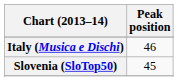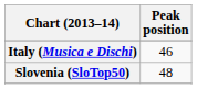 <table class="wikitable sortable plainrowheaders" style="text-align: center;">
 <tr>
 <th>Chart (2013–14)</th>
 <th>Peak<br>position</th>
 </tr>
 <tr>
 </tr>
 <tr>
 </tr>
 <tr>
 </tr>
 <tr>
 <th scope="row">Italy (<em><a href='#'>Musica e Dischi</a></em>)</th>
 <td>46</td>
 </tr>
 <tr>
 <th scope="row">Slovenia (<a href='#'>SloTop50</a>)</th>
-<td align=center>45</td>
+<td align=center>48</td>
 </tr>
 <tr>
 </tr>
 <tr>
 </tr>
 <tr>
 </tr>
 </table>
